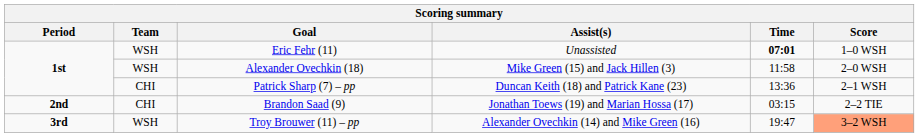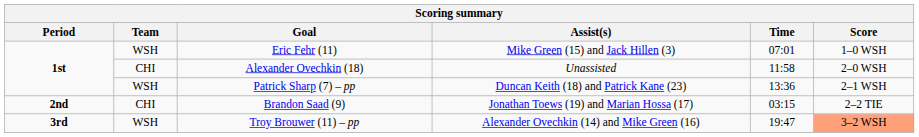 <table style="width:100%;" class="wikitable">
 <tr>
 <th colspan=6>Scoring summary</th>
 </tr>
 <tr>
 <th style="width:12%;">Period</th>
 <th style="width:7%;">Team</th>
 <th style="width:28%;">Goal</th>
 <th style="width:35%;">Assist(s)</th>
 <th style="width:7%;">Time</th>
 <th style="width:11%;">Score</th>
 </tr>
 <tr>
 <td style="text-align:center;" rowspan="3"><strong>1st</strong></td>
 <td align=center>WSH</td>
 <td align=center><a href='#'>Eric Fehr</a> (11)</td>
-<td align=center><em>Unassisted</em></td>
-<td align=center><strong>07:01</strong></td>
+<td align=center><a href='#'>Mike Green</a> (15) and <a href='#'>Jack Hillen</a> (3)</td>
+<td align=center>07:01</td>
 <td align=center>1–0 WSH</td>
 </tr>
 <tr>
-<td align=center>WSH</td>
+<td align=center>CHI</td>
 <td align=center><a href='#'>Alexander Ovechkin</a> (18)</td>
-<td align=center><a href='#'>Mike Green</a> (15) and <a href='#'>Jack Hillen</a> (3)</td>
+<td align=center><em>Unassisted</em></td>
 <td align=center>11:58</td>
 <td align=center>2–0 WSH</td>
 </tr>
 <tr>
-<td align=center>CHI</td>
+<td align=center>WSH</td>
 <td align=center><a href='#'>Patrick Sharp</a> (7) – <em>pp</em></td>
 <td align=center><a href='#'>Duncan Keith</a> (18) and <a href='#'>Patrick Kane</a> (23)</td>
 <td align=center>13:36</td>
 <td align=center>2–1 WSH</td>
 </tr>
 <tr>
 <td style="text-align:center;"><strong>2nd</strong></td>
 <td align=center>CHI</td>
 <td align=center><a href='#'>Brandon Saad</a> (9)</td>
 <td align=center><a href='#'>Jonathan Toews</a> (19) and <a href='#'>Marian Hossa</a> (17)</td>
 <td align=center>03:15</td>
 <td align=center>2–2 TIE</td>
 </tr>
 <tr>
 <td style="text-align:center;"><strong>3rd</strong></td>
 <td align=center>WSH</td>
 <td align=center><a href='#'>Troy Brouwer</a> (11) – <em>pp</em></td>
 <td align=center><a href='#'>Alexander Ovechkin</a> (14) and <a href='#'>Mike Green</a> (16)</td>
 <td align=center>19:47</td>
 <td align=center style="background: lightsalmon;">3–2 WSH</td>
 </tr>
 </table>
